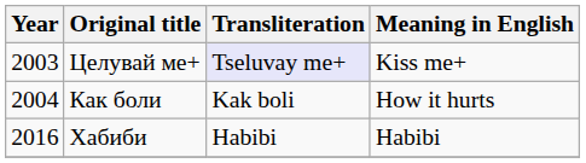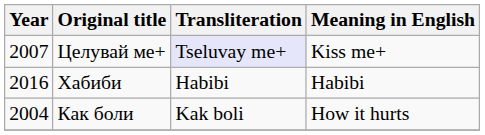 <table class="sortable wikitable">
 <tr>
 <th>Year</th>
 <th>Original title</th>
 <th>Transliteration</th>
 <th>Meaning in English</th>
 </tr>
 <tr>
-<td>2003</td>
+<td>2007</td>
 <td>Целувай ме+</td>
 <td style="background: lavender;">Tseluvay me+</td>
 <td>Kiss me+</td>
+</tr>
+<tr>
+<td>2016</td>
+<td>Хабиби</td>
+<td>Habibi</td>
+<td>Habibi</td>
 </tr>
 <tr>
 <td>2004</td>
 <td>Как боли</td>
 <td>Kak boli</td>
 <td>How it hurts</td>
 </tr>
 <tr>
-<td>2016</td>
-<td>Хабиби</td>
-<td>Habibi</td>
-<td>Habibi</td>
-</tr>
-<tr>
 </tr>
 </table>
